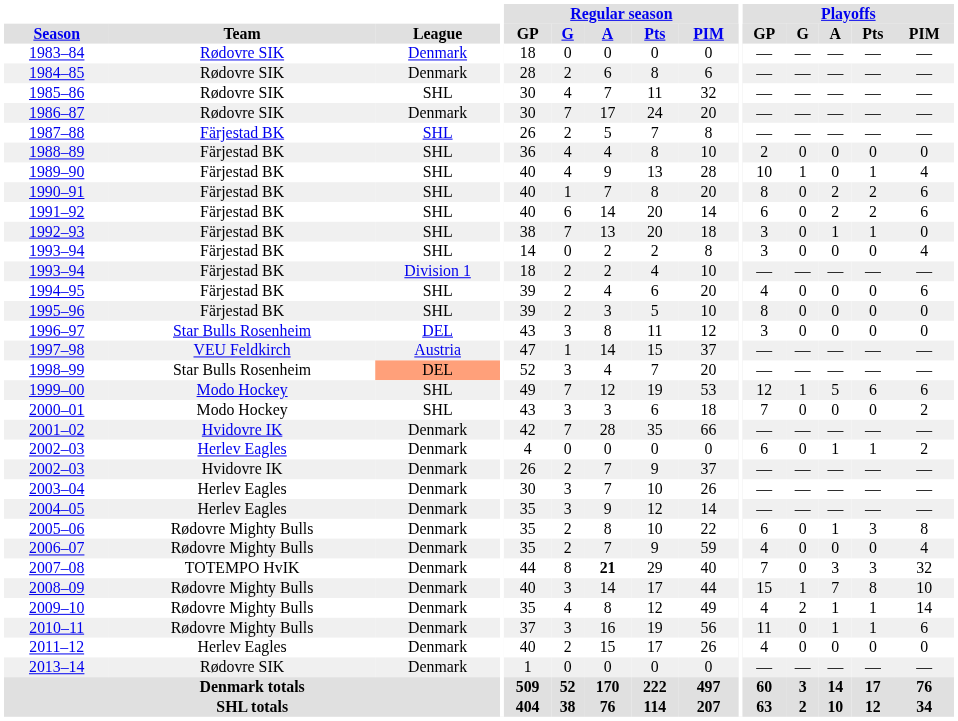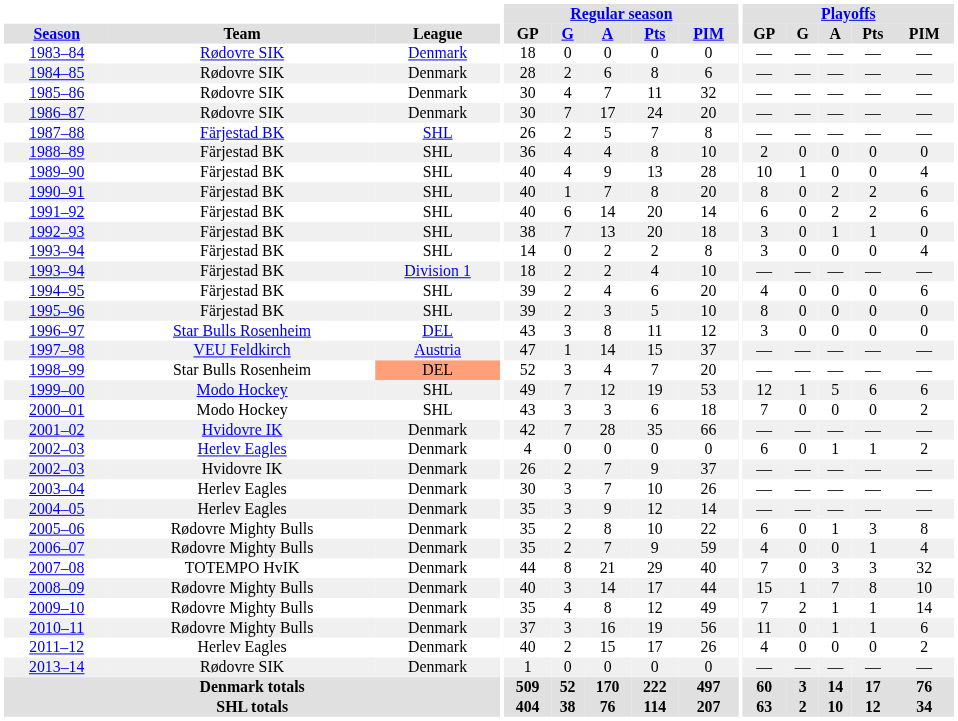 <table border="0" cellpadding="1" cellspacing="0" style="text-align:center; width:60em">
 <tr bgcolor="#e0e0e0">
 <th colspan="3" bgcolor="#ffffff"></th>
 <th rowspan="99" bgcolor="#ffffff"></th>
 <th colspan="5"><a href='#'>Regular season</a></th>
 <th rowspan="99" bgcolor="#ffffff"></th>
 <th colspan="5"><a href='#'>Playoffs</a></th>
 </tr>
 <tr bgcolor="#e0e0e0">
 <th><a href='#'>Season</a></th>
 <th>Team</th>
 <th>League</th>
 <th>GP</th>
 <th><a href='#'>G</a></th>
 <th><a href='#'>A</a></th>
 <th><a href='#'>Pts</a></th>
 <th><a href='#'>PIM</a></th>
 <th>GP</th>
 <th>G</th>
 <th>A</th>
 <th>Pts</th>
 <th>PIM</th>
 </tr>
 <tr>
 <td><a href='#'>1983–84</a></td>
 <td><a href='#'>Rødovre SIK</a></td>
 <td><a href='#'>Denmark</a></td>
 <td>18</td>
 <td>0</td>
 <td>0</td>
 <td>0</td>
 <td>0</td>
 <td>—</td>
 <td>—</td>
 <td>—</td>
 <td>—</td>
 <td>—</td>
 </tr>
 <tr bgcolor="#f0f0f0">
 <td><a href='#'>1984–85</a></td>
 <td>Rødovre SIK</td>
 <td>Denmark</td>
 <td>28</td>
 <td>2</td>
 <td>6</td>
 <td>8</td>
 <td>6</td>
 <td>—</td>
 <td>—</td>
 <td>—</td>
 <td>—</td>
 <td>—</td>
 </tr>
 <tr>
 <td><a href='#'>1985–86</a></td>
 <td>Rødovre SIK</td>
-<td>SHL</td>
+<td>Denmark</td>
 <td>30</td>
 <td>4</td>
 <td>7</td>
 <td>11</td>
 <td>32</td>
 <td>—</td>
 <td>—</td>
 <td>—</td>
 <td>—</td>
 <td>—</td>
 </tr>
 <tr bgcolor="#f0f0f0">
 <td><a href='#'>1986–87</a></td>
 <td>Rødovre SIK</td>
 <td>Denmark</td>
 <td>30</td>
 <td>7</td>
 <td>17</td>
 <td>24</td>
 <td>20</td>
 <td>—</td>
 <td>—</td>
 <td>—</td>
 <td>—</td>
 <td>—</td>
 </tr>
 <tr>
 <td><a href='#'>1987–88</a></td>
 <td><a href='#'>Färjestad BK</a></td>
 <td><a href='#'>SHL</a></td>
 <td>26</td>
 <td>2</td>
 <td>5</td>
 <td>7</td>
 <td>8</td>
 <td>—</td>
 <td>—</td>
 <td>—</td>
 <td>—</td>
 <td>—</td>
 </tr>
 <tr bgcolor="#f0f0f0">
 <td><a href='#'>1988–89</a></td>
 <td>Färjestad BK</td>
 <td>SHL</td>
 <td>36</td>
 <td>4</td>
 <td>4</td>
 <td>8</td>
 <td>10</td>
 <td>2</td>
 <td>0</td>
 <td>0</td>
 <td>0</td>
 <td>0</td>
 </tr>
 <tr>
 <td><a href='#'>1989–90</a></td>
 <td>Färjestad BK</td>
 <td>SHL</td>
 <td>40</td>
 <td>4</td>
 <td>9</td>
 <td>13</td>
 <td>28</td>
 <td>10</td>
 <td>1</td>
 <td>0</td>
-<td>1</td>
+<td>0</td>
 <td>4</td>
 </tr>
 <tr bgcolor="#f0f0f0">
 <td><a href='#'>1990–91</a></td>
 <td>Färjestad BK</td>
 <td>SHL</td>
 <td>40</td>
 <td>1</td>
 <td>7</td>
 <td>8</td>
 <td>20</td>
 <td>8</td>
 <td>0</td>
 <td>2</td>
 <td>2</td>
 <td>6</td>
 </tr>
 <tr>
 <td><a href='#'>1991–92</a></td>
 <td>Färjestad BK</td>
 <td>SHL</td>
 <td>40</td>
 <td>6</td>
 <td>14</td>
 <td>20</td>
 <td>14</td>
 <td>6</td>
 <td>0</td>
 <td>2</td>
 <td>2</td>
 <td>6</td>
 </tr>
 <tr bgcolor="#f0f0f0">
 <td><a href='#'>1992–93</a></td>
 <td>Färjestad BK</td>
 <td>SHL</td>
 <td>38</td>
 <td>7</td>
 <td>13</td>
 <td>20</td>
 <td>18</td>
 <td>3</td>
 <td>0</td>
 <td>1</td>
 <td>1</td>
 <td>0</td>
 </tr>
 <tr>
 <td><a href='#'>1993–94</a></td>
 <td>Färjestad BK</td>
 <td>SHL</td>
 <td>14</td>
 <td>0</td>
 <td>2</td>
 <td>2</td>
 <td>8</td>
 <td>3</td>
 <td>0</td>
 <td>0</td>
 <td>0</td>
 <td>4</td>
 </tr>
 <tr bgcolor="#f0f0f0">
 <td><a href='#'>1993–94</a></td>
 <td>Färjestad BK</td>
 <td><a href='#'>Division 1</a></td>
 <td>18</td>
 <td>2</td>
 <td>2</td>
 <td>4</td>
 <td>10</td>
 <td>—</td>
 <td>—</td>
 <td>—</td>
 <td>—</td>
 <td>—</td>
 </tr>
 <tr>
 <td><a href='#'>1994–95</a></td>
 <td>Färjestad BK</td>
 <td>SHL</td>
 <td>39</td>
 <td>2</td>
 <td>4</td>
 <td>6</td>
 <td>20</td>
 <td>4</td>
 <td>0</td>
 <td>0</td>
 <td>0</td>
 <td>6</td>
 </tr>
 <tr bgcolor="#f0f0f0">
 <td><a href='#'>1995–96</a></td>
 <td>Färjestad BK</td>
 <td>SHL</td>
 <td>39</td>
 <td>2</td>
 <td>3</td>
 <td>5</td>
 <td>10</td>
 <td>8</td>
 <td>0</td>
 <td>0</td>
 <td>0</td>
 <td>0</td>
 </tr>
 <tr>
 <td><a href='#'>1996–97</a></td>
 <td><a href='#'>Star Bulls Rosenheim</a></td>
 <td><a href='#'>DEL</a></td>
 <td>43</td>
 <td>3</td>
 <td>8</td>
 <td>11</td>
 <td>12</td>
 <td>3</td>
 <td>0</td>
 <td>0</td>
 <td>0</td>
 <td>0</td>
 </tr>
 <tr bgcolor="#f0f0f0">
 <td><a href='#'>1997–98</a></td>
 <td><a href='#'>VEU Feldkirch</a></td>
 <td><a href='#'>Austria</a></td>
 <td>47</td>
 <td>1</td>
 <td>14</td>
 <td>15</td>
 <td>37</td>
 <td>—</td>
 <td>—</td>
 <td>—</td>
 <td>—</td>
 <td>—</td>
 </tr>
 <tr>
 <td><a href='#'>1998–99</a></td>
 <td>Star Bulls Rosenheim</td>
 <td style="background: lightsalmon;">DEL</td>
 <td>52</td>
 <td>3</td>
 <td>4</td>
 <td>7</td>
 <td>20</td>
 <td>—</td>
 <td>—</td>
 <td>—</td>
 <td>—</td>
 <td>—</td>
 </tr>
 <tr bgcolor="#f0f0f0">
 <td><a href='#'>1999–00</a></td>
 <td><a href='#'>Modo Hockey</a></td>
 <td>SHL</td>
 <td>49</td>
 <td>7</td>
 <td>12</td>
 <td>19</td>
 <td>53</td>
 <td>12</td>
 <td>1</td>
 <td>5</td>
 <td>6</td>
 <td>6</td>
 </tr>
 <tr>
 <td><a href='#'>2000–01</a></td>
 <td>Modo Hockey</td>
 <td>SHL</td>
 <td>43</td>
 <td>3</td>
 <td>3</td>
 <td>6</td>
 <td>18</td>
 <td>7</td>
 <td>0</td>
 <td>0</td>
 <td>0</td>
 <td>2</td>
 </tr>
 <tr bgcolor="#f0f0f0">
 <td><a href='#'>2001–02</a></td>
 <td><a href='#'>Hvidovre IK</a></td>
 <td>Denmark</td>
 <td>42</td>
 <td>7</td>
 <td>28</td>
 <td>35</td>
 <td>66</td>
 <td>—</td>
 <td>—</td>
 <td>—</td>
 <td>—</td>
 <td>—</td>
 </tr>
 <tr>
 <td><a href='#'>2002–03</a></td>
 <td><a href='#'>Herlev Eagles</a></td>
 <td>Denmark</td>
 <td>4</td>
 <td>0</td>
 <td>0</td>
 <td>0</td>
 <td>0</td>
 <td>6</td>
 <td>0</td>
 <td>1</td>
 <td>1</td>
 <td>2</td>
 </tr>
 <tr bgcolor="#f0f0f0">
 <td><a href='#'>2002–03</a></td>
 <td>Hvidovre IK</td>
 <td>Denmark</td>
 <td>26</td>
 <td>2</td>
 <td>7</td>
 <td>9</td>
 <td>37</td>
 <td>—</td>
 <td>—</td>
 <td>—</td>
 <td>—</td>
 <td>—</td>
 </tr>
 <tr>
 <td><a href='#'>2003–04</a></td>
 <td>Herlev Eagles</td>
 <td>Denmark</td>
 <td>30</td>
 <td>3</td>
 <td>7</td>
 <td>10</td>
 <td>26</td>
 <td>—</td>
 <td>—</td>
 <td>—</td>
 <td>—</td>
 <td>—</td>
 </tr>
 <tr bgcolor="#f0f0f0">
 <td><a href='#'>2004–05</a></td>
 <td>Herlev Eagles</td>
 <td>Denmark</td>
 <td>35</td>
 <td>3</td>
 <td>9</td>
 <td>12</td>
 <td>14</td>
 <td>—</td>
 <td>—</td>
 <td>—</td>
 <td>—</td>
 <td>—</td>
 </tr>
 <tr>
 <td><a href='#'>2005–06</a></td>
 <td>Rødovre Mighty Bulls</td>
 <td>Denmark</td>
 <td>35</td>
 <td>2</td>
 <td>8</td>
 <td>10</td>
 <td>22</td>
 <td>6</td>
 <td>0</td>
 <td>1</td>
 <td>3</td>
 <td>8</td>
 </tr>
 <tr bgcolor="#f0f0f0">
 <td><a href='#'>2006–07</a></td>
 <td>Rødovre Mighty Bulls</td>
 <td>Denmark</td>
 <td>35</td>
 <td>2</td>
 <td>7</td>
 <td>9</td>
 <td>59</td>
 <td>4</td>
 <td>0</td>
 <td>0</td>
-<td>0</td>
+<td>1</td>
 <td>4</td>
 </tr>
 <tr>
 <td><a href='#'>2007–08</a></td>
 <td>TOTEMPO HvIK</td>
 <td>Denmark</td>
 <td>44</td>
 <td>8</td>
-<td><strong>21</strong></td>
+<td>21</td>
 <td>29</td>
 <td>40</td>
 <td>7</td>
 <td>0</td>
 <td>3</td>
 <td>3</td>
 <td>32</td>
 </tr>
 <tr bgcolor="#f0f0f0">
 <td><a href='#'>2008–09</a></td>
 <td>Rødovre Mighty Bulls</td>
 <td>Denmark</td>
 <td>40</td>
 <td>3</td>
 <td>14</td>
 <td>17</td>
 <td>44</td>
 <td>15</td>
 <td>1</td>
 <td>7</td>
 <td>8</td>
 <td>10</td>
 </tr>
 <tr>
 <td><a href='#'>2009–10</a></td>
 <td>Rødovre Mighty Bulls</td>
 <td>Denmark</td>
 <td>35</td>
 <td>4</td>
 <td>8</td>
 <td>12</td>
 <td>49</td>
-<td>4</td>
+<td>7</td>
 <td>2</td>
 <td>1</td>
 <td>1</td>
 <td>14</td>
 </tr>
 <tr bgcolor="#f0f0f0">
 <td><a href='#'>2010–11</a></td>
 <td>Rødovre Mighty Bulls</td>
 <td>Denmark</td>
 <td>37</td>
 <td>3</td>
 <td>16</td>
 <td>19</td>
 <td>56</td>
 <td>11</td>
 <td>0</td>
 <td>1</td>
 <td>1</td>
 <td>6</td>
 </tr>
 <tr>
 <td><a href='#'>2011–12</a></td>
 <td>Herlev Eagles</td>
 <td>Denmark</td>
 <td>40</td>
 <td>2</td>
 <td>15</td>
 <td>17</td>
 <td>26</td>
 <td>4</td>
 <td>0</td>
 <td>0</td>
 <td>0</td>
-<td>0</td>
+<td>2</td>
 </tr>
 <tr bgcolor="#f0f0f0">
 <td><a href='#'>2013–14</a></td>
 <td>Rødovre SIK</td>
 <td>Denmark</td>
 <td>1</td>
 <td>0</td>
 <td>0</td>
 <td>0</td>
 <td>0</td>
 <td>—</td>
 <td>—</td>
 <td>—</td>
 <td>—</td>
 <td>—</td>
 </tr>
 <tr>
 </tr>
 <tr ALIGN="center" bgcolor="#e0e0e0">
 <th colspan="3">Denmark totals</th>
 <th ALIGN="center">509</th>
 <th ALIGN="center">52</th>
 <th ALIGN="center">170</th>
 <th ALIGN="center">222</th>
 <th ALIGN="center">497</th>
 <th ALIGN="center">60</th>
 <th ALIGN="center">3</th>
 <th ALIGN="center">14</th>
 <th ALIGN="center">17</th>
 <th ALIGN="center">76</th>
 </tr>
 <tr>
 </tr>
 <tr ALIGN="center" bgcolor="#e0e0e0">
 <th colspan="3">SHL totals</th>
 <th ALIGN="center">404</th>
 <th ALIGN="center">38</th>
 <th ALIGN="center">76</th>
 <th ALIGN="center">114</th>
 <th ALIGN="center">207</th>
 <th ALIGN="center">63</th>
 <th ALIGN="center">2</th>
 <th ALIGN="center">10</th>
 <th ALIGN="center">12</th>
 <th ALIGN="center">34</th>
 </tr>
 </table>
